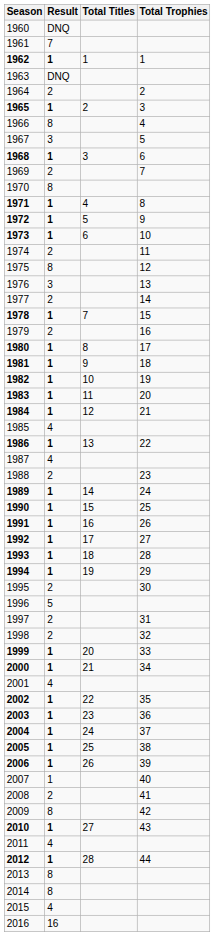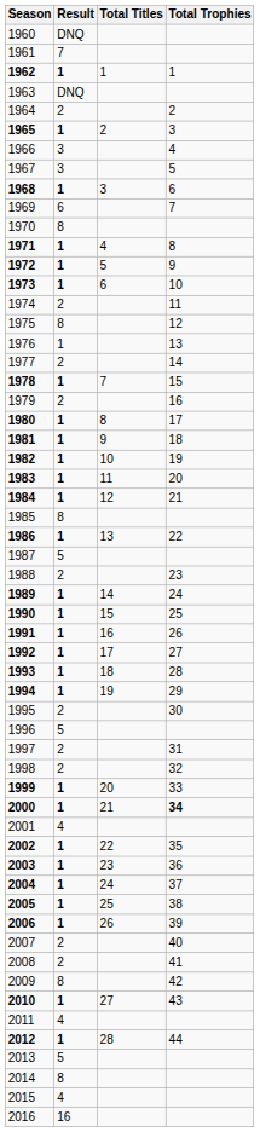 <table class="wikitable">
 <tr>
 <th>Season</th>
 <th>Result</th>
 <th>Total Titles</th>
 <th>Total Trophies</th>
 </tr>
 <tr>
 <td>1960</td>
 <td>DNQ</td>
 <td></td>
 <td></td>
 </tr>
 <tr>
 <td>1961</td>
 <td>7</td>
 <td></td>
 <td></td>
 </tr>
 <tr>
 <td><strong>1962</strong></td>
 <td><strong>1</strong></td>
 <td>1</td>
 <td>1</td>
 </tr>
 <tr>
 <td>1963</td>
 <td>DNQ</td>
 <td></td>
 <td></td>
 </tr>
 <tr>
 <td>1964</td>
 <td>2</td>
 <td></td>
 <td>2</td>
 </tr>
 <tr>
 <td><strong>1965</strong></td>
 <td><strong>1</strong></td>
 <td>2</td>
 <td>3</td>
 </tr>
 <tr>
 <td>1966</td>
-<td>8</td>
+<td>3</td>
 <td></td>
 <td>4</td>
 </tr>
 <tr>
 <td>1967</td>
 <td>3</td>
 <td></td>
 <td>5</td>
 </tr>
 <tr>
 <td><strong>1968</strong></td>
 <td><strong>1</strong></td>
 <td>3</td>
 <td>6</td>
 </tr>
 <tr>
 <td>1969</td>
-<td>2</td>
+<td>6</td>
 <td></td>
 <td>7</td>
 </tr>
 <tr>
 <td>1970</td>
 <td>8</td>
 <td></td>
 <td></td>
 </tr>
 <tr>
 <td><strong>1971</strong></td>
 <td><strong>1</strong></td>
 <td>4</td>
 <td>8</td>
 </tr>
 <tr>
 <td><strong>1972</strong></td>
 <td><strong>1</strong></td>
 <td>5</td>
 <td>9</td>
 </tr>
 <tr>
 <td><strong>1973</strong></td>
 <td><strong>1</strong></td>
 <td>6</td>
 <td>10</td>
 </tr>
 <tr>
 <td>1974</td>
 <td>2</td>
 <td></td>
 <td>11</td>
 </tr>
 <tr>
 <td>1975</td>
 <td>8</td>
 <td></td>
 <td>12</td>
 </tr>
 <tr>
 <td>1976</td>
-<td>3</td>
+<td>1</td>
 <td></td>
 <td>13</td>
 </tr>
 <tr>
 <td>1977</td>
 <td>2</td>
 <td></td>
 <td>14</td>
 </tr>
 <tr>
 <td><strong>1978</strong></td>
 <td><strong>1</strong></td>
 <td>7</td>
 <td>15</td>
 </tr>
 <tr>
 <td>1979</td>
 <td>2</td>
 <td></td>
 <td>16</td>
 </tr>
 <tr>
 <td><strong>1980</strong></td>
 <td><strong>1</strong></td>
 <td>8</td>
 <td>17</td>
 </tr>
 <tr>
 <td><strong>1981</strong></td>
 <td><strong>1</strong></td>
 <td>9</td>
 <td>18</td>
 </tr>
 <tr>
 <td><strong>1982</strong></td>
 <td><strong>1</strong></td>
 <td>10</td>
 <td>19</td>
 </tr>
 <tr>
 <td><strong>1983</strong></td>
 <td><strong>1</strong></td>
 <td>11</td>
 <td>20</td>
 </tr>
 <tr>
 <td><strong>1984</strong></td>
 <td><strong>1</strong></td>
 <td>12</td>
 <td>21</td>
 </tr>
 <tr>
 <td>1985</td>
-<td>4</td>
+<td>8</td>
 <td></td>
 <td></td>
 </tr>
 <tr>
 <td><strong>1986</strong></td>
 <td><strong>1</strong></td>
 <td>13</td>
 <td>22</td>
 </tr>
 <tr>
 <td>1987</td>
-<td>4</td>
+<td>5</td>
 <td></td>
 <td></td>
 </tr>
 <tr>
 <td>1988</td>
 <td>2</td>
 <td></td>
 <td>23</td>
 </tr>
 <tr>
 <td><strong>1989</strong></td>
 <td><strong>1</strong></td>
 <td>14</td>
 <td>24</td>
 </tr>
 <tr>
 <td><strong>1990</strong></td>
 <td><strong>1</strong></td>
 <td>15</td>
 <td>25</td>
 </tr>
 <tr>
 <td><strong>1991</strong></td>
 <td><strong>1</strong></td>
 <td>16</td>
 <td>26</td>
 </tr>
 <tr>
 <td><strong>1992</strong></td>
 <td><strong>1</strong></td>
 <td>17</td>
 <td>27</td>
 </tr>
 <tr>
 <td><strong>1993</strong></td>
 <td><strong>1</strong></td>
 <td>18</td>
 <td>28</td>
 </tr>
 <tr>
 <td><strong>1994</strong></td>
 <td><strong>1</strong></td>
 <td>19</td>
 <td>29</td>
 </tr>
 <tr>
 <td>1995</td>
 <td>2</td>
 <td></td>
 <td>30</td>
 </tr>
 <tr>
 <td>1996</td>
 <td>5</td>
 <td></td>
 <td></td>
 </tr>
 <tr>
 <td>1997</td>
 <td>2</td>
 <td></td>
 <td>31</td>
 </tr>
 <tr>
 <td>1998</td>
 <td>2</td>
 <td></td>
 <td>32</td>
 </tr>
 <tr>
 <td><strong>1999</strong></td>
 <td><strong>1</strong></td>
 <td>20</td>
 <td>33</td>
 </tr>
 <tr>
 <td><strong>2000</strong></td>
 <td><strong>1</strong></td>
 <td>21</td>
-<td>34</td>
+<td><strong>34</strong></td>
 </tr>
 <tr>
 <td>2001</td>
 <td>4</td>
 <td></td>
 <td></td>
 </tr>
 <tr>
 <td><strong>2002</strong></td>
 <td><strong>1</strong></td>
 <td>22</td>
 <td>35</td>
 </tr>
 <tr>
 <td><strong>2003</strong></td>
 <td><strong>1</strong></td>
 <td>23</td>
 <td>36</td>
 </tr>
 <tr>
 <td><strong>2004</strong></td>
 <td><strong>1</strong></td>
 <td>24</td>
 <td>37</td>
 </tr>
 <tr>
 <td><strong>2005</strong></td>
 <td><strong>1</strong></td>
 <td>25</td>
 <td>38</td>
 </tr>
 <tr>
 <td><strong>2006</strong></td>
 <td><strong>1</strong></td>
 <td>26</td>
 <td>39</td>
 </tr>
 <tr>
 <td>2007</td>
-<td>1</td>
+<td>2</td>
 <td></td>
 <td>40</td>
 </tr>
 <tr>
 <td>2008</td>
 <td>2</td>
 <td></td>
 <td>41</td>
 </tr>
 <tr>
 <td>2009</td>
 <td>8</td>
 <td></td>
 <td>42</td>
 </tr>
 <tr>
 <td><strong>2010</strong></td>
 <td><strong>1</strong></td>
 <td>27</td>
 <td>43</td>
 </tr>
 <tr>
 <td>2011</td>
 <td>4</td>
 <td></td>
 <td></td>
 </tr>
 <tr>
 <td><strong>2012</strong></td>
 <td><strong>1</strong></td>
 <td>28</td>
 <td>44</td>
 </tr>
 <tr>
 <td>2013</td>
-<td>8</td>
+<td>5</td>
 <td></td>
 <td></td>
 </tr>
 <tr>
 <td>2014</td>
 <td>8</td>
 <td></td>
 <td></td>
 </tr>
 <tr>
 <td>2015</td>
 <td>4</td>
 <td></td>
 <td></td>
 </tr>
 <tr>
 <td>2016</td>
 <td>16</td>
 <td></td>
 <td></td>
 </tr>
 </table>
